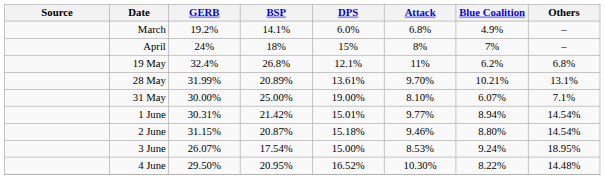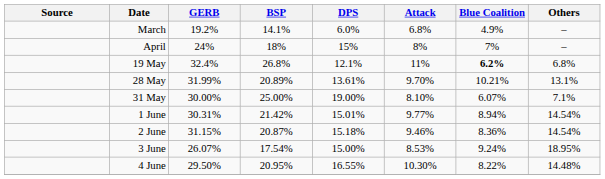 <table class="wikitable sortable" border="1">
 <tr>
 <th style="width:150px">Source</th>
 <th style="width:80px">Date</th>
 <th style="width:100px"><a href='#'>GERB</a></th>
 <th style="width:100px"><a href='#'>BSP</a></th>
 <th style="width:100px"><a href='#'>DPS</a></th>
 <th style="width:100px"><a href='#'>Attack</a></th>
 <th style="width:100px"><a href='#'>Blue Coalition</a></th>
 <th style="width:100px">Others</th>
 </tr>
 <tr>
 <td> </td>
 <td align="right">March</td>
 <td align="center">19.2%</td>
 <td align="center">14.1%</td>
 <td align="center">6.0%</td>
 <td align="center">6.8%</td>
 <td align="center">4.9%</td>
 <td align="center">–</td>
 </tr>
 <tr>
 <td></td>
 <td align="right">April</td>
 <td align="center">24%</td>
 <td align="center">18%</td>
 <td align="center">15%</td>
 <td align="center">8%</td>
 <td align="center">7%</td>
 <td align="center">–</td>
 </tr>
 <tr>
 <td></td>
 <td align="right">19 May</td>
 <td align="center">32.4%</td>
 <td align="center">26.8%</td>
 <td align="center">12.1%</td>
 <td align="center">11%</td>
-<td align="center">6.2%</td>
+<td align="center"><strong>6.2%</strong></td>
 <td align="center">6.8%</td>
 </tr>
 <tr>
 <td></td>
 <td align="right">28 May</td>
 <td align="center">31.99%</td>
 <td align="center">20.89%</td>
 <td align="center">13.61%</td>
 <td align="center">9.70%</td>
 <td align="center">10.21%</td>
 <td align="center">13.1%</td>
 </tr>
 <tr>
 <td></td>
 <td align="right">31 May</td>
 <td align="center">30.00%</td>
 <td align="center">25.00%</td>
 <td align="center">19.00%</td>
 <td align="center">8.10%</td>
 <td align="center">6.07%</td>
 <td align="center">7.1%</td>
 </tr>
 <tr>
 <td></td>
 <td align="right">1 June</td>
 <td align="center">30.31%</td>
 <td align="center">21.42%</td>
 <td align="center">15.01%</td>
 <td align="center">9.77%</td>
 <td align="center">8.94%</td>
 <td align="center">14.54%</td>
 </tr>
 <tr>
 <td></td>
 <td align="right">2 June</td>
 <td align="center">31.15%</td>
 <td align="center">20.87%</td>
 <td align="center">15.18%</td>
 <td align="center">9.46%</td>
-<td align="center">8.80%</td>
+<td align="center">8.36%</td>
 <td align="center">14.54%</td>
 </tr>
 <tr>
 <td></td>
 <td align="right">3 June</td>
 <td align="center">26.07%</td>
 <td align="center">17.54%</td>
 <td align="center">15.00%</td>
 <td align="center">8.53%</td>
 <td align="center">9.24%</td>
 <td align="center">18.95%</td>
 </tr>
 <tr>
 <td></td>
 <td align="right">4 June</td>
 <td align="center">29.50%</td>
 <td align="center">20.95%</td>
-<td align="center">16.52%</td>
+<td align="center">16.55%</td>
 <td align="center">10.30%</td>
 <td align="center">8.22%</td>
 <td align="center">14.48%</td>
 </tr>
 <tr>
 </tr>
 </table>
